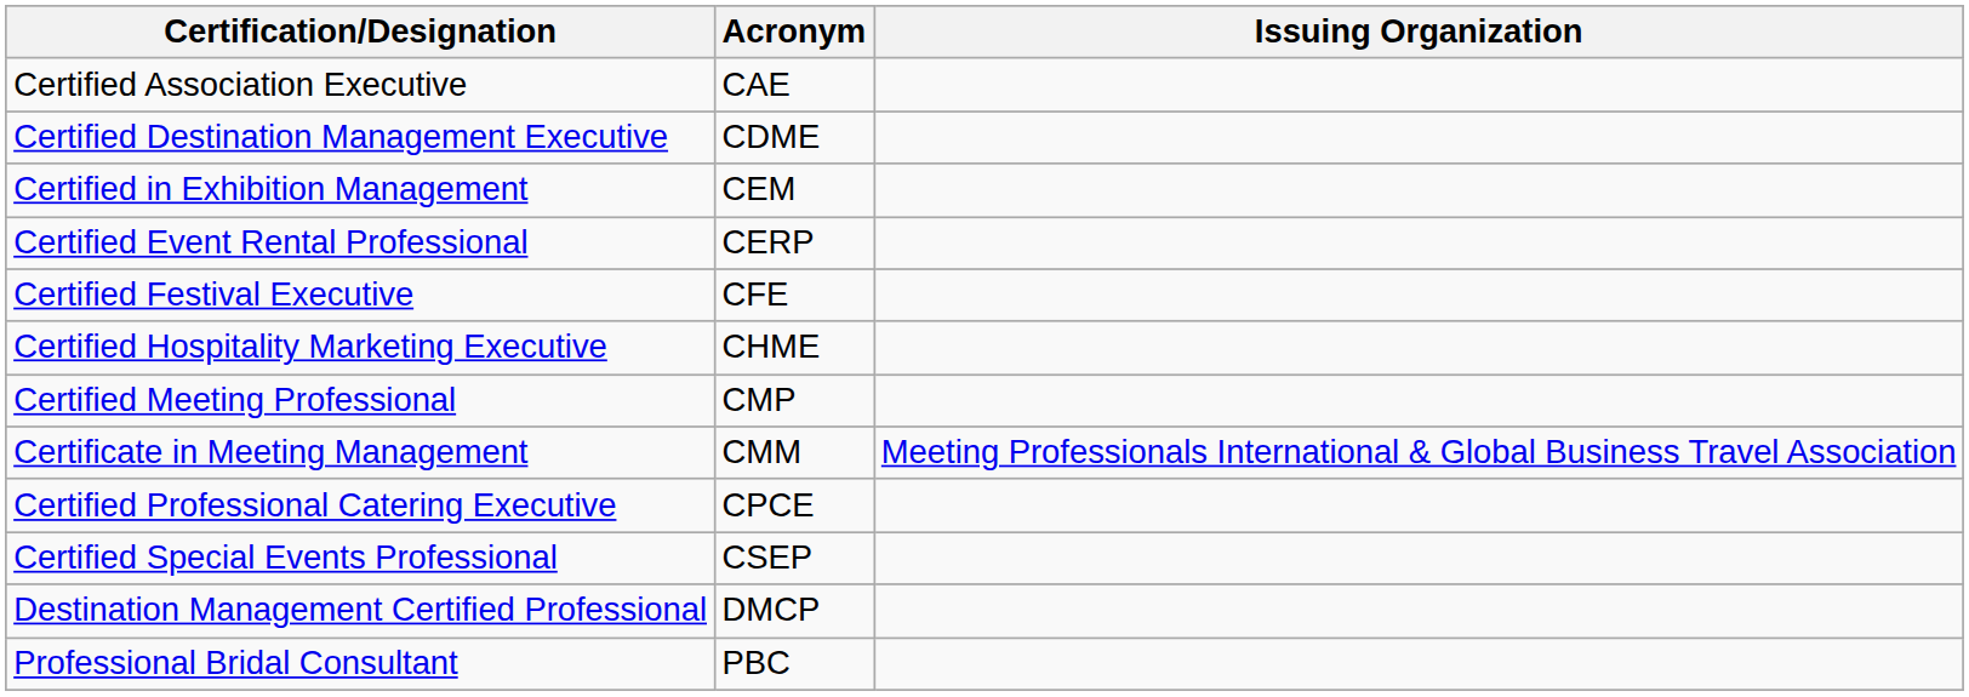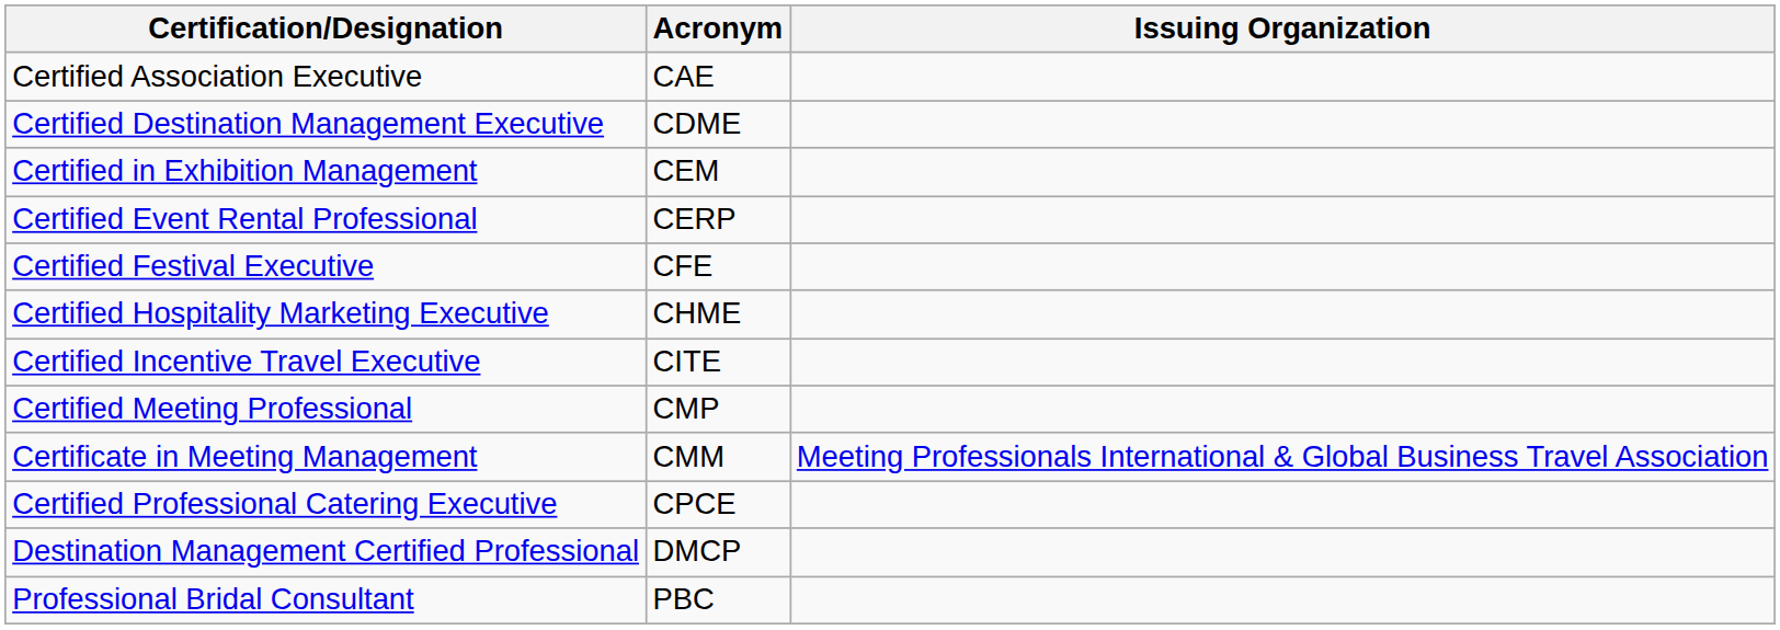 <table class="wikitable">
 <tr>
 <th>Certification/Designation</th>
 <th>Acronym</th>
 <th>Issuing Organization</th>
 </tr>
 <tr>
 <td>Certified Association Executive</td>
 <td>CAE</td>
 <td></td>
 </tr>
 <tr>
 <td><a href='#'>Certified Destination Management Executive</a></td>
 <td>CDME</td>
 <td></td>
 </tr>
 <tr>
 <td><a href='#'>Certified in Exhibition Management</a></td>
 <td>CEM</td>
 <td></td>
 </tr>
 <tr>
 <td><a href='#'>Certified Event Rental Professional</a></td>
 <td>CERP</td>
 <td></td>
 </tr>
 <tr>
 <td><a href='#'>Certified Festival Executive</a></td>
 <td>CFE</td>
 <td></td>
 </tr>
 <tr>
 <td><a href='#'>Certified Hospitality Marketing Executive</a></td>
 <td>CHME</td>
 <td></td>
 </tr>
 <tr>
+<td><a href='#'>Certified Incentive Travel Executive</a></td>
+<td>CITE</td>
+<td></td>
+</tr>
+<tr>
 <td><a href='#'>Certified Meeting Professional</a></td>
 <td>CMP</td>
 <td></td>
 </tr>
 <tr>
 <td><a href='#'>Certificate in Meeting Management</a></td>
 <td>CMM</td>
 <td><a href='#'>Meeting Professionals International & Global Business Travel Association</a></td>
 </tr>
 <tr>
 <td><a href='#'>Certified Professional Catering Executive</a></td>
 <td>CPCE</td>
 <td></td>
 </tr>
 <tr>
-<td><a href='#'>Certified Special Events Professional</a></td>
-<td>CSEP</td>
-<td></td>
-</tr>
-<tr>
 <td><a href='#'>Destination Management Certified Professional</a></td>
 <td>DMCP</td>
 <td></td>
 </tr>
 <tr>
 <td><a href='#'>Professional Bridal Consultant</a></td>
 <td>PBC</td>
 <td></td>
 </tr>
 </table>
